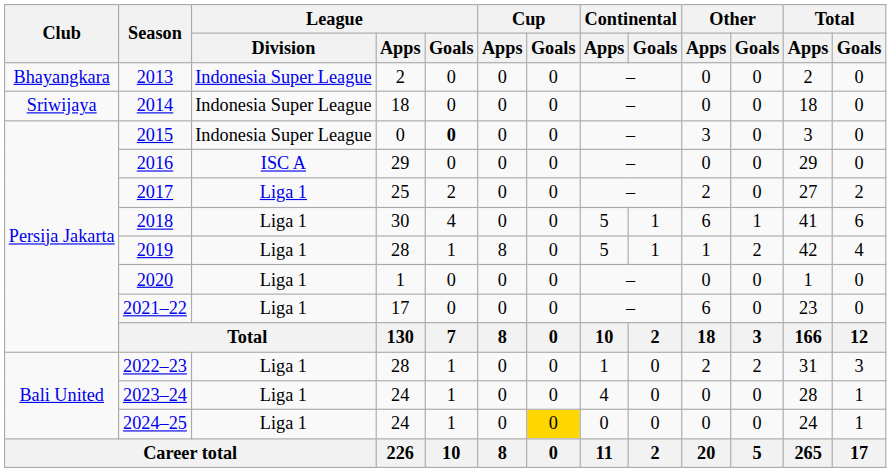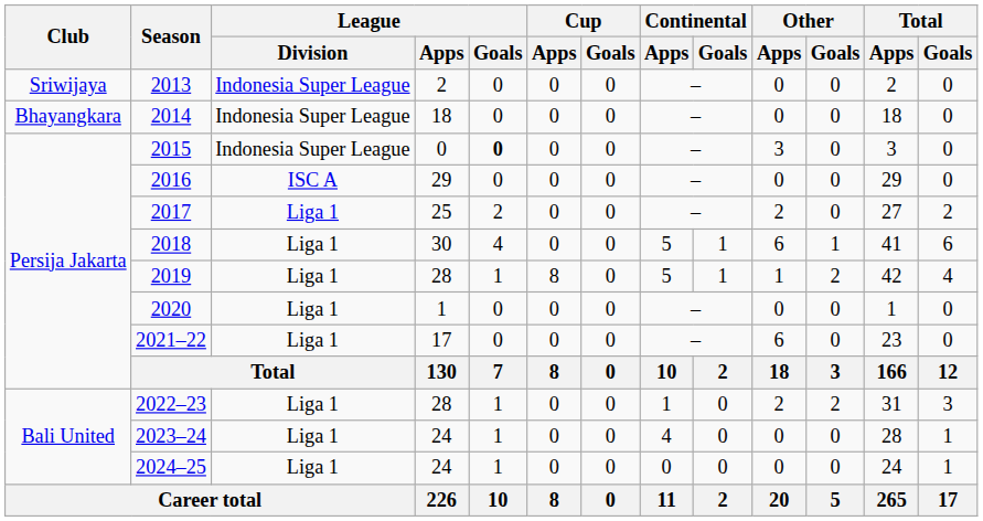 <table class="wikitable" style="text-align: center">
 <tr>
 <th rowspan="2">Club</th>
 <th rowspan="2">Season</th>
 <th colspan="3">League</th>
 <th colspan="2">Cup</th>
 <th colspan="2">Continental</th>
 <th colspan="2">Other</th>
 <th colspan="2">Total</th>
 </tr>
 <tr>
 <th>Division</th>
 <th>Apps</th>
 <th>Goals</th>
 <th>Apps</th>
 <th>Goals</th>
 <th>Apps</th>
 <th>Goals</th>
 <th>Apps</th>
 <th>Goals</th>
 <th>Apps</th>
 <th>Goals</th>
 </tr>
 <tr>
-<td><a href='#'>Bhayangkara</a></td>
+<td><a href='#'>Sriwijaya</a></td>
 <td><a href='#'>2013</a></td>
 <td><a href='#'>Indonesia Super League</a></td>
 <td>2</td>
 <td>0</td>
 <td>0</td>
 <td>0</td>
 <td colspan="2">–</td>
 <td>0</td>
 <td>0</td>
 <td>2</td>
 <td>0</td>
 </tr>
 <tr>
-<td><a href='#'>Sriwijaya</a></td>
+<td><a href='#'>Bhayangkara</a></td>
 <td><a href='#'>2014</a></td>
 <td>Indonesia Super League</td>
 <td>18</td>
 <td>0</td>
 <td>0</td>
 <td>0</td>
 <td colspan="2">–</td>
 <td>0</td>
 <td>0</td>
 <td>18</td>
 <td>0</td>
 </tr>
 <tr>
 <td rowspan="8"><a href='#'>Persija Jakarta</a></td>
 <td><a href='#'>2015</a></td>
 <td>Indonesia Super League</td>
 <td>0</td>
 <td><strong>0</strong></td>
 <td>0</td>
 <td>0</td>
 <td colspan="2">–</td>
 <td>3</td>
 <td>0</td>
 <td>3</td>
 <td>0</td>
 </tr>
 <tr>
 <td><a href='#'>2016</a></td>
 <td><a href='#'>ISC A</a></td>
 <td>29</td>
 <td>0</td>
 <td>0</td>
 <td>0</td>
 <td colspan="2">–</td>
 <td>0</td>
 <td>0</td>
 <td>29</td>
 <td>0</td>
 </tr>
 <tr>
 <td><a href='#'>2017</a></td>
 <td rowspan="1"><a href='#'>Liga 1</a></td>
 <td>25</td>
 <td>2</td>
 <td>0</td>
 <td>0</td>
 <td colspan="2">–</td>
 <td>2</td>
 <td>0</td>
 <td>27</td>
 <td>2</td>
 </tr>
 <tr>
 <td><a href='#'>2018</a></td>
 <td rowspan="1" valign="center">Liga 1</td>
 <td>30</td>
 <td>4</td>
 <td>0</td>
 <td>0</td>
 <td>5</td>
 <td>1</td>
 <td>6</td>
 <td>1</td>
 <td>41</td>
 <td>6</td>
 </tr>
 <tr>
 <td><a href='#'>2019</a></td>
 <td rowspan="1" valign="center">Liga 1</td>
 <td>28</td>
 <td>1</td>
 <td>8</td>
 <td>0</td>
 <td>5</td>
 <td>1</td>
 <td>1</td>
 <td>2</td>
 <td>42</td>
 <td>4</td>
 </tr>
 <tr>
 <td><a href='#'>2020</a></td>
 <td rowspan="1" valign="center">Liga 1</td>
 <td>1</td>
 <td>0</td>
 <td>0</td>
 <td>0</td>
 <td colspan="2">–</td>
 <td>0</td>
 <td>0</td>
 <td>1</td>
 <td>0</td>
 </tr>
 <tr>
 <td><a href='#'>2021–22</a></td>
 <td rowspan="1" valign="center">Liga 1</td>
 <td>17</td>
 <td>0</td>
 <td>0</td>
 <td>0</td>
 <td colspan="2">–</td>
 <td>6</td>
 <td>0</td>
 <td>23</td>
 <td>0</td>
 </tr>
 <tr>
 <th colspan=2>Total</th>
 <th>130</th>
 <th>7</th>
 <th>8</th>
 <th>0</th>
 <th>10</th>
 <th>2</th>
 <th>18</th>
 <th>3</th>
 <th>166</th>
 <th>12</th>
 </tr>
 <tr>
 <td rowspan="3"><a href='#'>Bali United</a></td>
 <td><a href='#'>2022–23</a></td>
 <td rowspan="1">Liga 1</td>
 <td>28</td>
 <td>1</td>
 <td>0</td>
 <td>0</td>
 <td>1</td>
 <td>0</td>
 <td>2</td>
 <td>2</td>
 <td>31</td>
 <td>3</td>
 </tr>
 <tr>
 <td><a href='#'>2023–24</a></td>
 <td rowspan="1">Liga 1</td>
 <td>24</td>
 <td>1</td>
 <td>0</td>
 <td>0</td>
 <td>4</td>
 <td>0</td>
 <td>0</td>
 <td>0</td>
 <td>28</td>
 <td>1</td>
 </tr>
 <tr>
 <td><a href='#'>2024–25</a></td>
 <td rowspan="1">Liga 1</td>
 <td>24</td>
 <td>1</td>
 <td>0</td>
-<td style="background: gold;">0</td>
+<td>0</td>
 <td>0</td>
 <td>0</td>
 <td>0</td>
 <td>0</td>
 <td>24</td>
 <td>1</td>
 </tr>
 <tr>
 <th colspan=3>Career total</th>
 <th>226</th>
 <th>10</th>
 <th>8</th>
 <th>0</th>
 <th>11</th>
 <th>2</th>
 <th>20</th>
 <th>5</th>
 <th>265</th>
 <th>17</th>
 </tr>
 </table>
